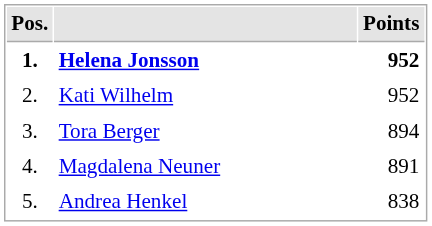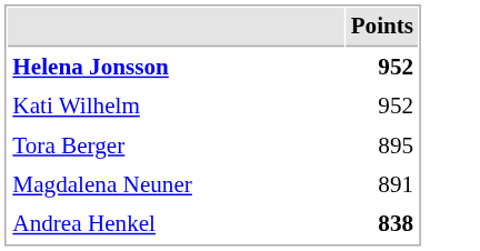 <table cellspacing="1" cellpadding="3" style="border:1px solid #AAAAAA;font-size:90%">
 <tr bgcolor="#E4E4E4">
-<th style="border-bottom:1px solid #AAAAAA" width=10>Pos.</th>
 <th style="border-bottom:1px solid #AAAAAA" width=200></th>
 <th style="border-bottom:1px solid #AAAAAA" width=20>Points</th>
 </tr>
 <tr>
-<td align="center"><strong>1.</strong></td>
 <td> <strong><a href='#'>Helena Jonsson</a></strong></td>
 <td align="right"><strong>952</strong></td>
 </tr>
 <tr>
-<td align="center">2.</td>
 <td> <a href='#'>Kati Wilhelm</a></td>
 <td align="right">952</td>
 </tr>
 <tr>
-<td align="center">3.</td>
 <td> <a href='#'>Tora Berger</a></td>
-<td align="right">894</td>
+<td align="right">895</td>
 </tr>
 <tr>
-<td align="center">4.</td>
 <td> <a href='#'>Magdalena Neuner</a></td>
 <td align="right">891</td>
 </tr>
 <tr>
-<td align="center">5.</td>
 <td> <a href='#'>Andrea Henkel</a></td>
-<td align="right">838</td>
+<td align="right"><strong>838</strong></td>
 </tr>
 </table>
